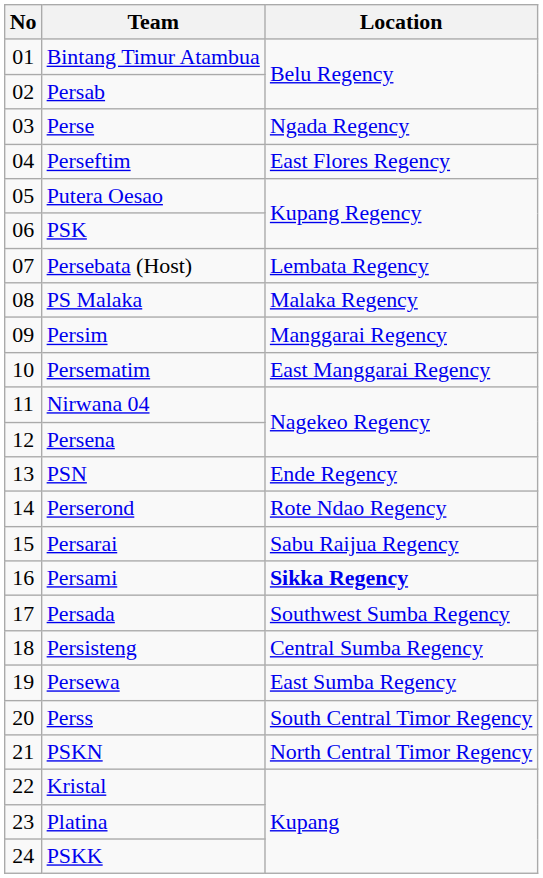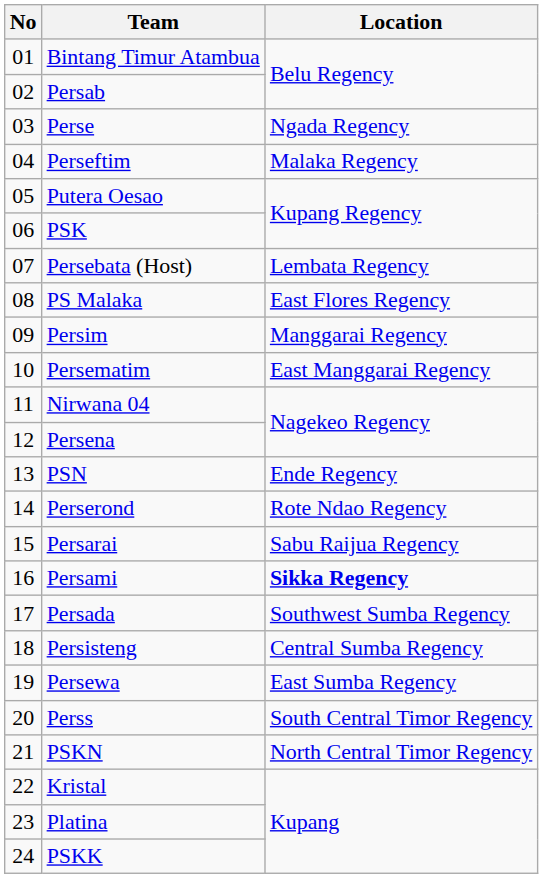 <table class="wikitable sortable">
 <tr>
 <th>No</th>
 <th>Team</th>
 <th>Location</th>
 </tr>
 <tr>
 <td align=center>01</td>
 <td><a href='#'>Bintang Timur Atambua</a></td>
 <td rowspan=2><a href='#'>Belu Regency</a></td>
 </tr>
 <tr>
 <td align=center>02</td>
 <td><a href='#'>Persab</a></td>
 </tr>
 <tr>
 <td align=center>03</td>
 <td><a href='#'>Perse</a></td>
 <td><a href='#'>Ngada Regency</a></td>
 </tr>
 <tr>
 <td align=center>04</td>
 <td><a href='#'>Perseftim</a></td>
-<td><a href='#'>East Flores Regency</a></td>
+<td><a href='#'>Malaka Regency</a></td>
 </tr>
 <tr>
 <td align=center>05</td>
 <td><a href='#'>Putera Oesao</a></td>
 <td rowspan=2><a href='#'>Kupang Regency</a></td>
 </tr>
 <tr>
 <td align=center>06</td>
 <td><a href='#'>PSK</a></td>
 </tr>
 <tr>
 <td align=center>07</td>
 <td><a href='#'>Persebata</a> (Host)</td>
 <td><a href='#'>Lembata Regency</a></td>
 </tr>
 <tr>
 <td align=center>08</td>
 <td><a href='#'>PS Malaka</a></td>
-<td><a href='#'>Malaka Regency</a></td>
+<td><a href='#'>East Flores Regency</a></td>
 </tr>
 <tr>
 <td align=center>09</td>
 <td><a href='#'>Persim</a></td>
 <td><a href='#'>Manggarai Regency</a></td>
 </tr>
 <tr>
 <td align=center>10</td>
 <td><a href='#'>Persematim</a></td>
 <td><a href='#'>East Manggarai Regency</a></td>
 </tr>
 <tr>
 <td align=center>11</td>
 <td><a href='#'>Nirwana 04</a></td>
 <td rowspan=2><a href='#'>Nagekeo Regency</a></td>
 </tr>
 <tr>
 <td align=center>12</td>
 <td><a href='#'>Persena</a></td>
 </tr>
 <tr>
 <td align=center>13</td>
 <td><a href='#'>PSN</a></td>
 <td><a href='#'>Ende Regency</a></td>
 </tr>
 <tr>
 <td align=center>14</td>
 <td><a href='#'>Perserond</a></td>
 <td><a href='#'>Rote Ndao Regency</a></td>
 </tr>
 <tr>
 <td align=center>15</td>
 <td><a href='#'>Persarai</a></td>
 <td><a href='#'>Sabu Raijua Regency</a></td>
 </tr>
 <tr>
 <td align=center>16</td>
 <td><a href='#'>Persami</a></td>
 <td><strong><a href='#'>Sikka Regency</a></strong></td>
 </tr>
 <tr>
 <td align=center>17</td>
 <td><a href='#'>Persada</a></td>
 <td><a href='#'>Southwest Sumba Regency</a></td>
 </tr>
 <tr>
 <td align=center>18</td>
 <td><a href='#'>Persisteng</a></td>
 <td><a href='#'>Central Sumba Regency</a></td>
 </tr>
 <tr>
 <td align=center>19</td>
 <td><a href='#'>Persewa</a></td>
 <td><a href='#'>East Sumba Regency</a></td>
 </tr>
 <tr>
 <td align=center>20</td>
 <td><a href='#'>Perss</a></td>
 <td><a href='#'>South Central Timor Regency</a></td>
 </tr>
 <tr>
 <td align=center>21</td>
 <td><a href='#'>PSKN</a></td>
 <td><a href='#'>North Central Timor Regency</a></td>
 </tr>
 <tr>
 <td align=center>22</td>
 <td><a href='#'>Kristal</a></td>
 <td rowspan=3><a href='#'>Kupang</a></td>
 </tr>
 <tr>
 <td align=center>23</td>
 <td><a href='#'>Platina</a></td>
 </tr>
 <tr>
 <td align=center>24</td>
 <td><a href='#'>PSKK</a></td>
 </tr>
 </table>
